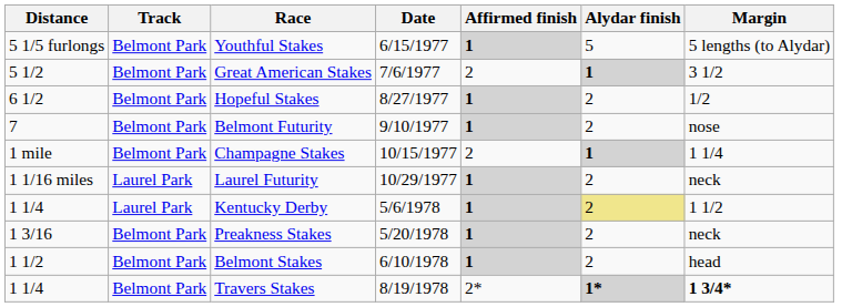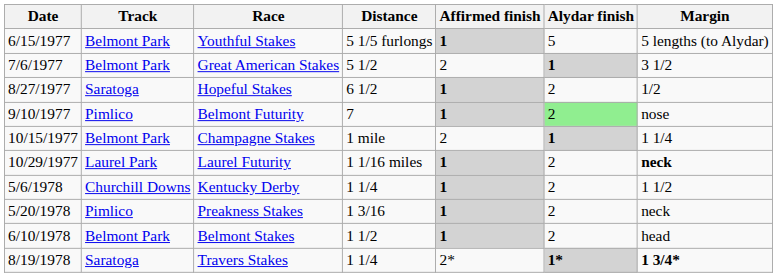 <table class="wikitable sortable">
 <tr>
-<th>Distance</th>
+<th>Date</th>
 <th>Track</th>
 <th>Race</th>
-<th>Date</th>
+<th>Distance</th>
 <th>Affirmed finish</th>
 <th>Alydar finish</th>
 <th>Margin</th>
 </tr>
 <tr>
-<td>5 1/5 furlongs</td>
+<td>6/15/1977</td>
 <td><a href='#'>Belmont Park</a></td>
 <td><a href='#'>Youthful Stakes</a></td>
-<td>6/15/1977</td>
+<td>5 1/5 furlongs</td>
 <td bgcolor=lightgrey><strong>1</strong></td>
 <td>5</td>
 <td>5 lengths (to Alydar)</td>
 </tr>
 <tr>
-<td>5 1/2</td>
+<td>7/6/1977</td>
 <td><a href='#'>Belmont Park</a></td>
 <td><a href='#'>Great American Stakes</a></td>
-<td>7/6/1977</td>
+<td>5 1/2</td>
 <td>2</td>
 <td bgcolor=lightgrey><strong>1</strong></td>
 <td>3 1/2</td>
 </tr>
 <tr>
+<td>8/27/1977</td>
+<td><a href='#'>Saratoga</a></td>
+<td><a href='#'>Hopeful Stakes</a></td>
 <td>6 1/2</td>
-<td><a href='#'>Belmont Park</a></td>
-<td><a href='#'>Hopeful Stakes</a></td>
-<td>8/27/1977</td>
 <td bgcolor=lightgrey><strong>1</strong></td>
 <td>2</td>
 <td>1/2</td>
 </tr>
 <tr>
+<td>9/10/1977</td>
+<td><a href='#'>Pimlico</a></td>
+<td><a href='#'>Belmont Futurity</a></td>
 <td>7</td>
-<td><a href='#'>Belmont Park</a></td>
-<td><a href='#'>Belmont Futurity</a></td>
-<td>9/10/1977</td>
 <td bgcolor=lightgrey><strong>1</strong></td>
-<td>2</td>
+<td style="background: lightgreen;">2</td>
 <td>nose</td>
 </tr>
 <tr>
-<td>1 mile</td>
+<td>10/15/1977</td>
 <td><a href='#'>Belmont Park</a></td>
 <td><a href='#'>Champagne Stakes</a></td>
-<td>10/15/1977</td>
+<td>1 mile</td>
 <td>2</td>
 <td bgcolor=lightgrey><strong>1</strong></td>
 <td>1 1/4</td>
 </tr>
 <tr>
-<td>1 1/16 miles</td>
+<td>10/29/1977</td>
 <td><a href='#'>Laurel Park</a></td>
 <td><a href='#'>Laurel Futurity</a></td>
-<td>10/29/1977</td>
+<td>1 1/16 miles</td>
+<td bgcolor=lightgrey><strong>1</strong></td>
+<td>2</td>
+<td><strong>neck</strong></td>
+</tr>
+<tr>
+<td>5/6/1978</td>
+<td><a href='#'>Churchill Downs</a></td>
+<td><a href='#'>Kentucky Derby</a></td>
+<td>1 1/4</td>
+<td bgcolor=lightgrey><strong>1</strong></td>
+<td>2</td>
+<td>1 1/2</td>
+</tr>
+<tr>
+<td>5/20/1978</td>
+<td><a href='#'>Pimlico</a></td>
+<td><a href='#'>Preakness Stakes</a></td>
+<td>1 3/16</td>
 <td bgcolor=lightgrey><strong>1</strong></td>
 <td>2</td>
 <td>neck</td>
 </tr>
 <tr>
-<td>1 1/4</td>
-<td><a href='#'>Laurel Park</a></td>
-<td><a href='#'>Kentucky Derby</a></td>
-<td>5/6/1978</td>
-<td bgcolor=lightgrey><strong>1</strong></td>
-<td style="background: khaki;">2</td>
-<td>1 1/2</td>
-</tr>
-<tr>
-<td>1 3/16</td>
-<td><a href='#'>Belmont Park</a></td>
-<td><a href='#'>Preakness Stakes</a></td>
-<td>5/20/1978</td>
-<td bgcolor=lightgrey><strong>1</strong></td>
-<td>2</td>
-<td>neck</td>
-</tr>
-<tr>
-<td>1 1/2</td>
+<td>6/10/1978</td>
 <td><a href='#'>Belmont Park</a></td>
 <td><a href='#'>Belmont Stakes</a></td>
-<td>6/10/1978</td>
+<td>1 1/2</td>
 <td bgcolor=lightgrey><strong>1</strong></td>
 <td>2</td>
 <td>head</td>
 </tr>
 <tr>
+<td>8/19/1978</td>
+<td><a href='#'>Saratoga</a></td>
+<td><a href='#'>Travers Stakes</a></td>
 <td>1 1/4</td>
-<td><a href='#'>Belmont Park</a></td>
-<td><a href='#'>Travers Stakes</a></td>
-<td>8/19/1978</td>
 <td>2*</td>
 <td bgcolor=lightgrey><strong>1*</strong></td>
 <td><strong>1 3/4*</strong></td>
 </tr>
 </table>
